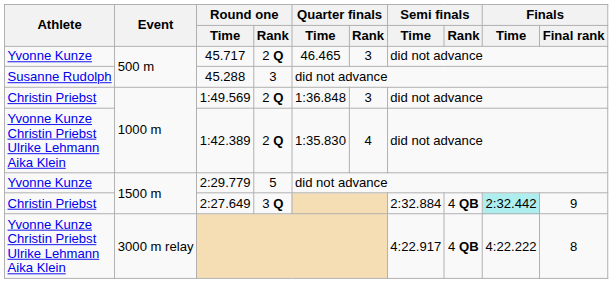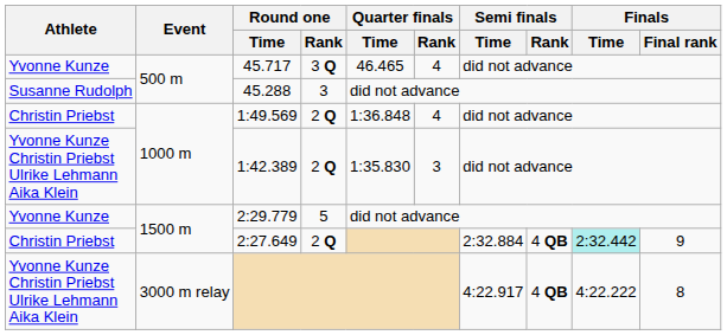 <table class="wikitable" style="font-size:90%">
 <tr>
 <th rowspan="2">Athlete</th>
 <th rowspan="2">Event</th>
 <th colspan="2">Round one</th>
 <th colspan="2">Quarter finals</th>
 <th colspan="2">Semi finals</th>
 <th colspan="2">Finals</th>
 </tr>
 <tr>
 <th>Time</th>
 <th>Rank</th>
 <th>Time</th>
 <th>Rank</th>
 <th>Time</th>
 <th>Rank</th>
 <th>Time</th>
 <th>Final rank</th>
 </tr>
 <tr>
 <td><a href='#'>Yvonne Kunze</a></td>
 <td rowspan="2">500 m</td>
 <td align="center">45.717</td>
-<td align="center">2 <strong>Q</strong></td>
+<td align="center">3 <strong>Q</strong></td>
 <td align="center">46.465</td>
-<td align="center">3</td>
+<td align="center">4</td>
 <td colspan="4">did not advance</td>
 </tr>
 <tr>
 <td><a href='#'>Susanne Rudolph</a></td>
 <td align="center">45.288</td>
 <td align="center">3</td>
 <td colspan="6">did not advance</td>
 </tr>
 <tr>
 <td><a href='#'>Christin Priebst</a></td>
 <td rowspan="2">1000 m</td>
 <td align="center">1:49.569</td>
 <td align="center">2 <strong>Q</strong></td>
 <td align="center">1:36.848</td>
-<td align="center">3</td>
+<td align="center">4</td>
 <td colspan="4">did not advance</td>
 </tr>
 <tr>
 <td><a href='#'>Yvonne Kunze</a><br><a href='#'>Christin Priebst</a><br><a href='#'>Ulrike Lehmann</a><br><a href='#'>Aika Klein</a></td>
 <td align="center">1:42.389</td>
 <td align="center">2 <strong>Q</strong></td>
 <td align="center">1:35.830</td>
-<td align="center">4</td>
+<td align="center">3</td>
 <td colspan="4">did not advance</td>
 </tr>
 <tr>
 <td><a href='#'>Yvonne Kunze</a></td>
 <td rowspan="2">1500 m</td>
 <td align="center">2:29.779</td>
 <td align="center">5</td>
 <td colspan="6">did not advance</td>
 </tr>
 <tr>
 <td><a href='#'>Christin Priebst</a></td>
 <td align="center">2:27.649</td>
-<td align="center">3 <strong>Q</strong></td>
+<td align="center">2 <strong>Q</strong></td>
 <td colspan="2" bgcolor="wheat"></td>
 <td align="center">2:32.884</td>
 <td align="center">4 <strong>QB</strong></td>
 <td align="center" style="background: paleturquoise;">2:32.442</td>
 <td align="center">9</td>
 </tr>
 <tr>
 <td><a href='#'>Yvonne Kunze</a><br><a href='#'>Christin Priebst</a><br><a href='#'>Ulrike Lehmann</a><br><a href='#'>Aika Klein</a></td>
 <td>3000 m relay</td>
 <td colspan="4" bgcolor=wheat></td>
 <td align="center">4:22.917</td>
 <td align="center">4 <strong>QB</strong></td>
 <td align="center">4:22.222</td>
 <td align="center">8</td>
 </tr>
 </table>
